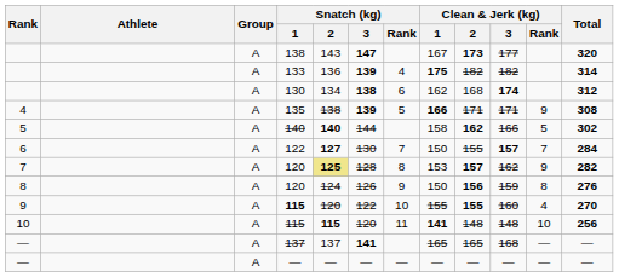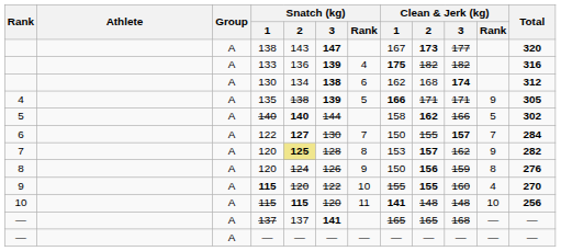 <table class = "wikitable" style="text-align:center;">
 <tr>
 <th rowspan=2 width=40>Rank</th>
 <th rowspan=2 width=250>Athlete</th>
 <th rowspan=2 width=50>Group</th>
 <th colspan=4>Snatch (kg)</th>
 <th colspan=4>Clean & Jerk (kg)</th>
 <th rowspan=2 width=60>Total</th>
 </tr>
 <tr>
 <th width=40>1</th>
 <th width=40>2</th>
 <th width=40>3</th>
 <th width=40>Rank</th>
 <th width=40>1</th>
 <th width=40>2</th>
 <th width=40>3</th>
 <th width=40>Rank</th>
 </tr>
 <tr>
 <td></td>
 <td align=left></td>
 <td>A</td>
 <td>138</td>
 <td>143</td>
 <td><strong>147</strong></td>
 <td></td>
 <td>167</td>
 <td><strong>173</strong></td>
 <td><s>177</s></td>
 <td></td>
 <td><strong>320</strong></td>
 </tr>
 <tr>
 <td></td>
 <td align=left></td>
 <td>A</td>
 <td>133</td>
 <td>136</td>
 <td><strong>139</strong></td>
 <td>4</td>
 <td><strong>175</strong></td>
 <td><s>182</s></td>
 <td><s>182</s></td>
 <td></td>
-<td><strong>314</strong></td>
+<td><strong>316</strong></td>
 </tr>
 <tr>
 <td></td>
 <td align=left></td>
 <td>A</td>
 <td>130</td>
 <td>134</td>
 <td><strong>138</strong></td>
 <td>6</td>
 <td>162</td>
 <td>168</td>
 <td><strong>174</strong></td>
 <td></td>
 <td><strong>312</strong></td>
 </tr>
 <tr>
 <td>4</td>
 <td align=left></td>
 <td>A</td>
 <td>135</td>
 <td><s>138</s></td>
 <td><strong>139</strong></td>
 <td>5</td>
 <td><strong>166</strong></td>
 <td><s>171</s></td>
 <td><s>171</s></td>
 <td>9</td>
-<td><strong>308</strong></td>
+<td><strong>305</strong></td>
 </tr>
 <tr>
 <td>5</td>
 <td align=left></td>
 <td>A</td>
 <td><s>140</s></td>
 <td><strong>140</strong></td>
 <td><s>144</s></td>
 <td></td>
 <td>158</td>
 <td><strong>162</strong></td>
 <td><s>166</s></td>
 <td>5</td>
 <td><strong>302</strong></td>
 </tr>
 <tr>
 <td>6</td>
 <td align=left></td>
 <td>A</td>
 <td>122</td>
 <td><strong>127</strong></td>
 <td><s>130</s></td>
 <td>7</td>
 <td>150</td>
 <td><s>155</s></td>
 <td><strong>157</strong></td>
 <td>7</td>
 <td><strong>284</strong></td>
 </tr>
 <tr>
 <td>7</td>
 <td align=left></td>
 <td>A</td>
 <td>120</td>
 <td style="background: khaki;"><strong>125</strong></td>
 <td><s>128</s></td>
 <td>8</td>
 <td>153</td>
 <td><strong>157</strong></td>
 <td><s>162</s></td>
 <td>9</td>
 <td><strong>282</strong></td>
 </tr>
 <tr>
 <td>8</td>
 <td align=left></td>
 <td>A</td>
 <td>120</td>
 <td><s>124</s></td>
 <td><s>126</s></td>
 <td>9</td>
 <td>150</td>
 <td><strong>156</strong></td>
 <td><s>159</s></td>
 <td>8</td>
 <td><strong>276</strong></td>
 </tr>
 <tr>
 <td>9</td>
 <td align=left></td>
 <td>A</td>
 <td><strong>115</strong></td>
 <td><s>120</s></td>
 <td><s>122</s></td>
 <td>10</td>
 <td><s>155</s></td>
 <td><strong>155</strong></td>
 <td><s>160</s></td>
 <td>4</td>
 <td><strong>270</strong></td>
 </tr>
 <tr>
 <td>10</td>
 <td align=left></td>
 <td>A</td>
 <td><s>115</s></td>
 <td><strong>115</strong></td>
 <td><s>120</s></td>
 <td>11</td>
 <td><strong>141</strong></td>
 <td><s>148</s></td>
 <td><s>148</s></td>
 <td>10</td>
 <td><strong>256</strong></td>
 </tr>
 <tr>
 <td>—</td>
 <td align=left></td>
 <td>A</td>
 <td><s>137</s></td>
 <td>137</td>
 <td><strong>141</strong></td>
 <td></td>
 <td><s>165</s></td>
 <td><s>165</s></td>
 <td><s>168</s></td>
 <td>—</td>
 <td>—</td>
 </tr>
 <tr>
 <td>—</td>
 <td align=left></td>
 <td>A</td>
 <td>—</td>
 <td>—</td>
 <td>—</td>
 <td>—</td>
 <td>—</td>
 <td>—</td>
 <td>—</td>
 <td>—</td>
 <td>—</td>
 </tr>
 </table>
